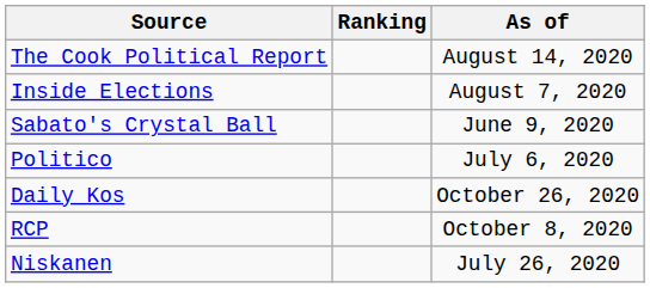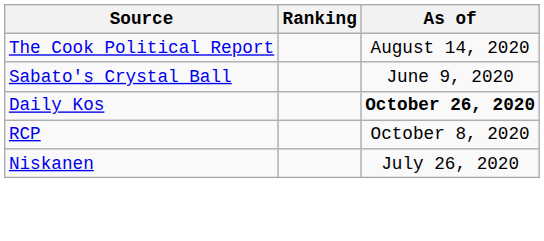 <table class="wikitable" style="text-align:center">
 <tr>
 <th>Source</th>
 <th>Ranking</th>
 <th>As of</th>
 </tr>
 <tr>
 <td align=left><a href='#'>The Cook Political Report</a></td>
 <td></td>
 <td>August 14, 2020</td>
 </tr>
 <tr>
-<td align=left><a href='#'>Inside Elections</a></td>
-<td></td>
-<td>August 7, 2020</td>
-</tr>
-<tr>
 <td align=left><a href='#'>Sabato's Crystal Ball</a></td>
 <td></td>
 <td>June 9, 2020</td>
 </tr>
 <tr>
-<td align="left"><a href='#'>Politico</a></td>
-<td></td>
-<td>July 6, 2020</td>
-</tr>
-<tr>
 <td align="left"><a href='#'>Daily Kos</a></td>
 <td></td>
-<td>October 26, 2020</td>
+<td><strong>October 26, 2020</strong></td>
 </tr>
 <tr>
 <td align="left"><a href='#'>RCP</a></td>
 <td></td>
 <td>October 8, 2020</td>
 </tr>
 <tr>
 <td align="left"><a href='#'>Niskanen</a></td>
 <td></td>
 <td>July 26, 2020</td>
 </tr>
 </table>
